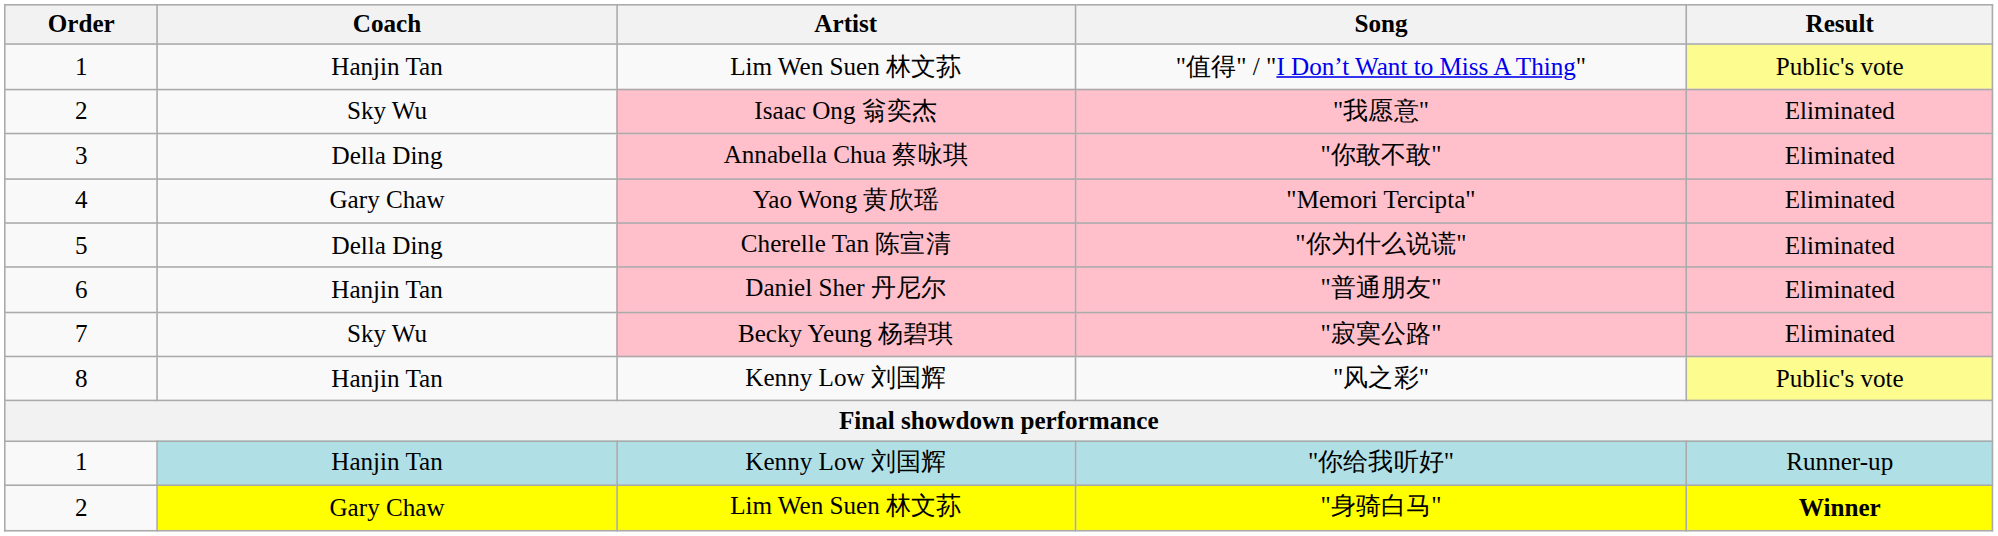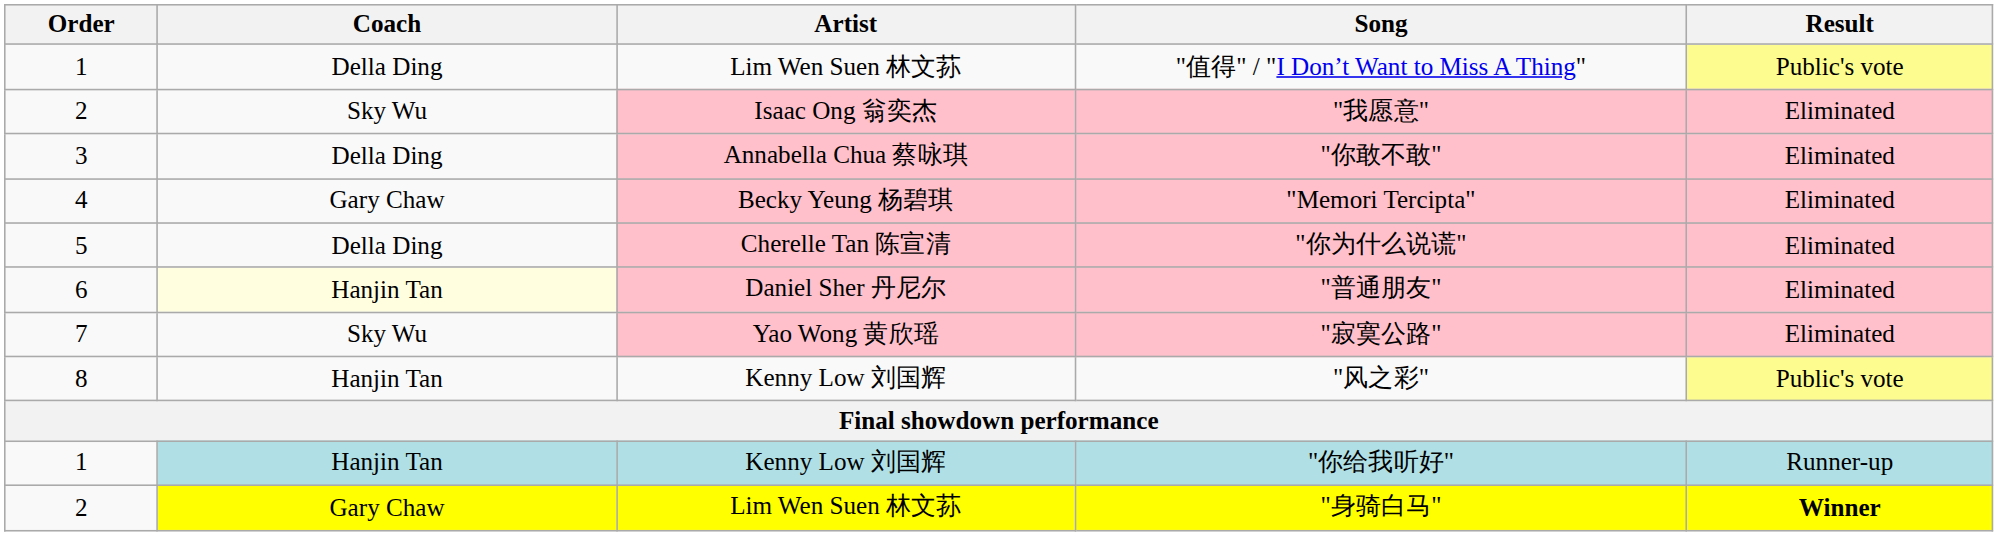 <table class="wikitable" style="text-align:center; width:80%;">
 <tr>
 <th scope="col" width="05%">Order</th>
 <th scope="col" width="15%">Coach</th>
 <th scope="col" width="15%">Artist</th>
 <th scope="col" width="20%">Song</th>
 <th scope="col" width="10%">Result</th>
 </tr>
 <tr>
 <td>1</td>
-<td>Hanjin Tan</td>
+<td>Della Ding</td>
 <td>Lim Wen Suen 林文荪</td>
 <td>"值得" / "<a href='#'>I Don’t Want to Miss A Thing</a>"</td>
 <td style="background:#fdfc8f;">Public's vote</td>
 </tr>
 <tr>
 <td>2</td>
 <td>Sky Wu</td>
 <td style="background:pink;">Isaac Ong 翁奕杰</td>
 <td style="background:pink;">"我愿意"</td>
 <td style="background:pink;">Eliminated</td>
 </tr>
 <tr>
 <td>3</td>
 <td>Della Ding</td>
 <td style="background:pink;">Annabella Chua 蔡咏琪</td>
 <td style="background:pink;">"你敢不敢"</td>
 <td style="background:pink;">Eliminated</td>
 </tr>
 <tr>
 <td>4</td>
 <td>Gary Chaw</td>
-<td style="background:pink;">Yao Wong 黄欣瑶</td>
+<td style="background:pink;">Becky Yeung 杨碧琪</td>
 <td style="background:pink;">"Memori Tercipta"</td>
 <td style="background:pink;">Eliminated</td>
 </tr>
 <tr>
 <td>5</td>
 <td>Della Ding</td>
 <td style="background:pink;">Cherelle Tan 陈宣清</td>
 <td style="background:pink;">"你为什么说谎"</td>
 <td style="background:pink;">Eliminated</td>
 </tr>
 <tr>
 <td>6</td>
-<td>Hanjin Tan</td>
+<td style="background: lightyellow;">Hanjin Tan</td>
 <td style="background:pink;">Daniel Sher 丹尼尔</td>
 <td style="background:pink;">"普通朋友"</td>
 <td style="background:pink;">Eliminated</td>
 </tr>
 <tr>
 <td>7</td>
 <td>Sky Wu</td>
-<td style="background:pink;">Becky Yeung 杨碧琪</td>
+<td style="background:pink;">Yao Wong 黄欣瑶</td>
 <td style="background:pink;">"寂寞公路"</td>
 <td style="background:pink;">Eliminated</td>
 </tr>
 <tr>
 <td>8</td>
 <td>Hanjin Tan</td>
 <td>Kenny Low 刘国辉</td>
 <td>"风之彩"</td>
 <td style="background:#fdfc8f;">Public's vote</td>
 </tr>
 <tr>
 <th colspan="5">Final showdown performance</th>
 </tr>
 <tr>
 <td>1</td>
 <td style="background:#B0E0E6;">Hanjin Tan</td>
 <td style="background:#B0E0E6;">Kenny Low 刘国辉</td>
 <td style="background:#B0E0E6;">"你给我听好"</td>
 <td style="background:#B0E0E6;">Runner-up</td>
 </tr>
 <tr>
 <td>2</td>
 <td style="background:yellow;">Gary Chaw</td>
 <td style="background:yellow;">Lim Wen Suen 林文荪</td>
 <td style="background:yellow;">"身骑白马"</td>
 <td style="background:yellow;"><strong>Winner</strong></td>
 </tr>
 </table>
